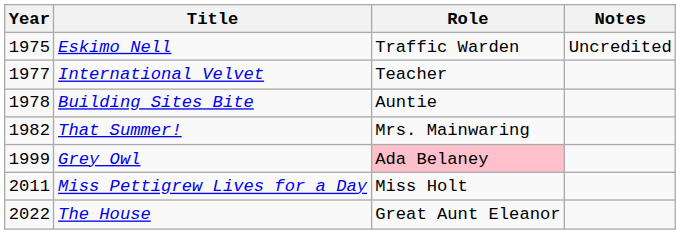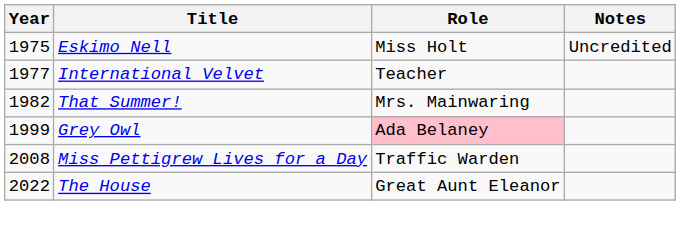 <table class= "wikitable">
 <tr>
 <th>Year</th>
 <th>Title</th>
 <th>Role</th>
 <th>Notes</th>
 </tr>
 <tr>
 <td>1975</td>
 <td><em><a href='#'>Eskimo Nell</a></em></td>
-<td>Traffic Warden</td>
+<td>Miss Holt</td>
 <td>Uncredited</td>
 </tr>
 <tr>
 <td>1977</td>
 <td><em><a href='#'>International Velvet</a></em></td>
 <td>Teacher</td>
-</tr>
-<tr>
-<td>1978</td>
-<td><em><a href='#'>Building Sites Bite</a></em></td>
-<td>Auntie</td>
-<td></td>
 </tr>
 <tr>
 <td>1982</td>
 <td><em><a href='#'>That Summer!</a></em></td>
 <td>Mrs. Mainwaring</td>
 <td></td>
 </tr>
 <tr>
 <td>1999</td>
 <td><em><a href='#'>Grey Owl</a></em></td>
 <td style="background: pink;">Ada Belaney</td>
 <td></td>
 </tr>
 <tr>
-<td>2011</td>
+<td>2008</td>
 <td><em><a href='#'>Miss Pettigrew Lives for a Day</a></em></td>
-<td>Miss Holt</td>
+<td>Traffic Warden</td>
 <td></td>
 </tr>
 <tr>
 <td>2022</td>
 <td><em><a href='#'>The House</a></em></td>
 <td>Great Aunt Eleanor</td>
 <td></td>
 </tr>
 </table>
